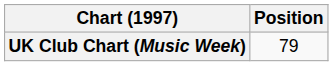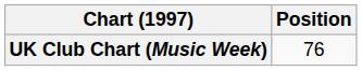 <table class="wikitable plainrowheaders">
 <tr>
 <th>Chart (1997)</th>
 <th>Position</th>
 </tr>
 <tr>
 <th scope="row">UK Club Chart (<em>Music Week</em>)</th>
-<td align="center">79</td>
+<td align="center">76</td>
 </tr>
 </table>
